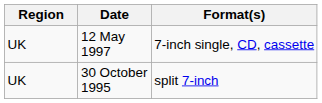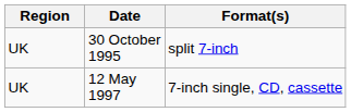 <table class="wikitable sortable">
 <tr>
 <th style="width:80px;">Region</th>
 <th style="width:80px;">Date</th>
 <th>Format(s)</th>
 </tr>
 <tr>
 <td>UK</td>
+<td rowspan=1>30 October 1995</td>
+<td rowspan=1>split <a href='#'>7-inch</a></td>
+</tr>
+<tr>
+<td>UK</td>
 <td rowspan=1>12 May 1997</td>
 <td rowspan-1>7-inch single, <a href='#'>CD</a>, <a href='#'>cassette</a></td>
 </tr>
-<tr>
-<td>UK</td>
-<td rowspan=1>30 October 1995</td>
-<td rowspan=1>split <a href='#'>7-inch</a></td>
-</tr>
 </table>
